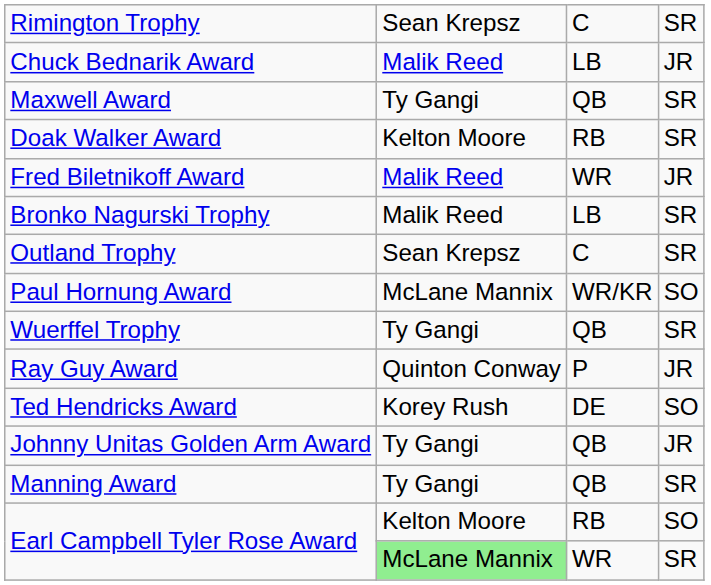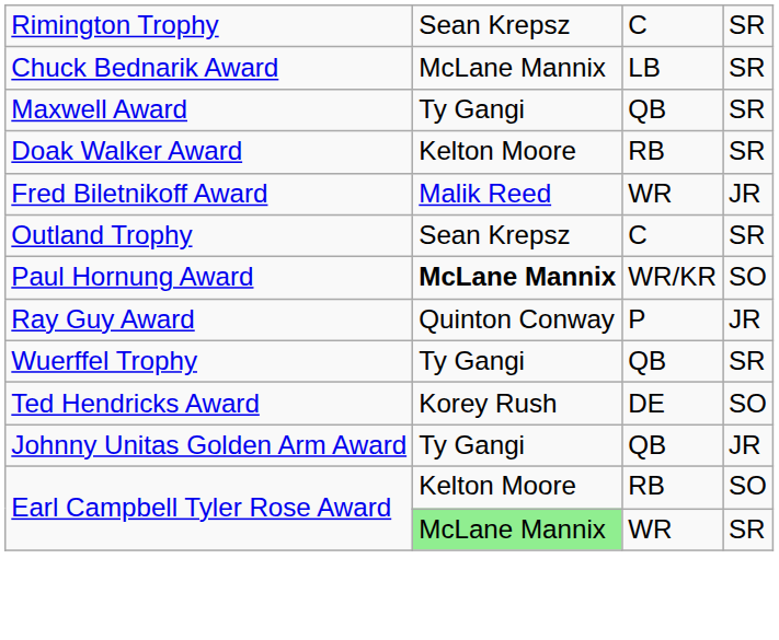 <table class="wikitable">
 <tr>
 <td><a href='#'>Rimington Trophy</a></td>
 <td>Sean Krepsz</td>
 <td>C</td>
 <td>SR</td>
 </tr>
 <tr>
 <td><a href='#'>Chuck Bednarik Award</a></td>
-<td><a href='#'>Malik Reed</a></td>
+<td>McLane Mannix</td>
 <td>LB</td>
-<td>JR</td>
+<td>SR</td>
 </tr>
 <tr>
 <td><a href='#'>Maxwell Award</a></td>
 <td>Ty Gangi</td>
 <td>QB</td>
 <td>SR</td>
 </tr>
 <tr>
 <td><a href='#'>Doak Walker Award</a></td>
 <td>Kelton Moore</td>
 <td>RB</td>
 <td>SR</td>
 </tr>
 <tr>
 <td><a href='#'>Fred Biletnikoff Award</a></td>
 <td><a href='#'>Malik Reed</a></td>
 <td>WR</td>
 <td>JR</td>
 </tr>
 <tr>
-<td><a href='#'>Bronko Nagurski Trophy</a></td>
-<td>Malik Reed</td>
-<td>LB</td>
-<td>SR</td>
-</tr>
-<tr>
 <td><a href='#'>Outland Trophy</a></td>
 <td>Sean Krepsz</td>
 <td>C</td>
 <td>SR</td>
 </tr>
 <tr>
 <td><a href='#'>Paul Hornung Award</a></td>
-<td>McLane Mannix</td>
+<td><strong>McLane Mannix</strong></td>
 <td>WR/KR</td>
 <td>SO</td>
+</tr>
+<tr>
+<td><a href='#'>Ray Guy Award</a></td>
+<td>Quinton Conway</td>
+<td>P</td>
+<td>JR</td>
 </tr>
 <tr>
 <td><a href='#'>Wuerffel Trophy</a></td>
 <td>Ty Gangi</td>
 <td>QB</td>
 <td>SR</td>
-</tr>
-<tr>
-<td><a href='#'>Ray Guy Award</a></td>
-<td>Quinton Conway</td>
-<td>P</td>
-<td>JR</td>
 </tr>
 <tr>
 <td><a href='#'>Ted Hendricks Award</a></td>
 <td>Korey Rush</td>
 <td>DE</td>
 <td>SO</td>
 </tr>
 <tr>
 <td><a href='#'>Johnny Unitas Golden Arm Award</a></td>
 <td>Ty Gangi</td>
 <td>QB</td>
 <td>JR</td>
 </tr>
 <tr>
-<td><a href='#'>Manning Award</a></td>
-<td>Ty Gangi</td>
-<td>QB</td>
-<td>SR</td>
-</tr>
-<tr>
 <td rowspan=2><a href='#'>Earl Campbell Tyler Rose Award</a></td>
 <td>Kelton Moore</td>
 <td>RB</td>
 <td>SO</td>
 </tr>
 <tr>
 <td style="background: lightgreen;">McLane Mannix</td>
 <td>WR</td>
 <td>SR</td>
 </tr>
 </table>
